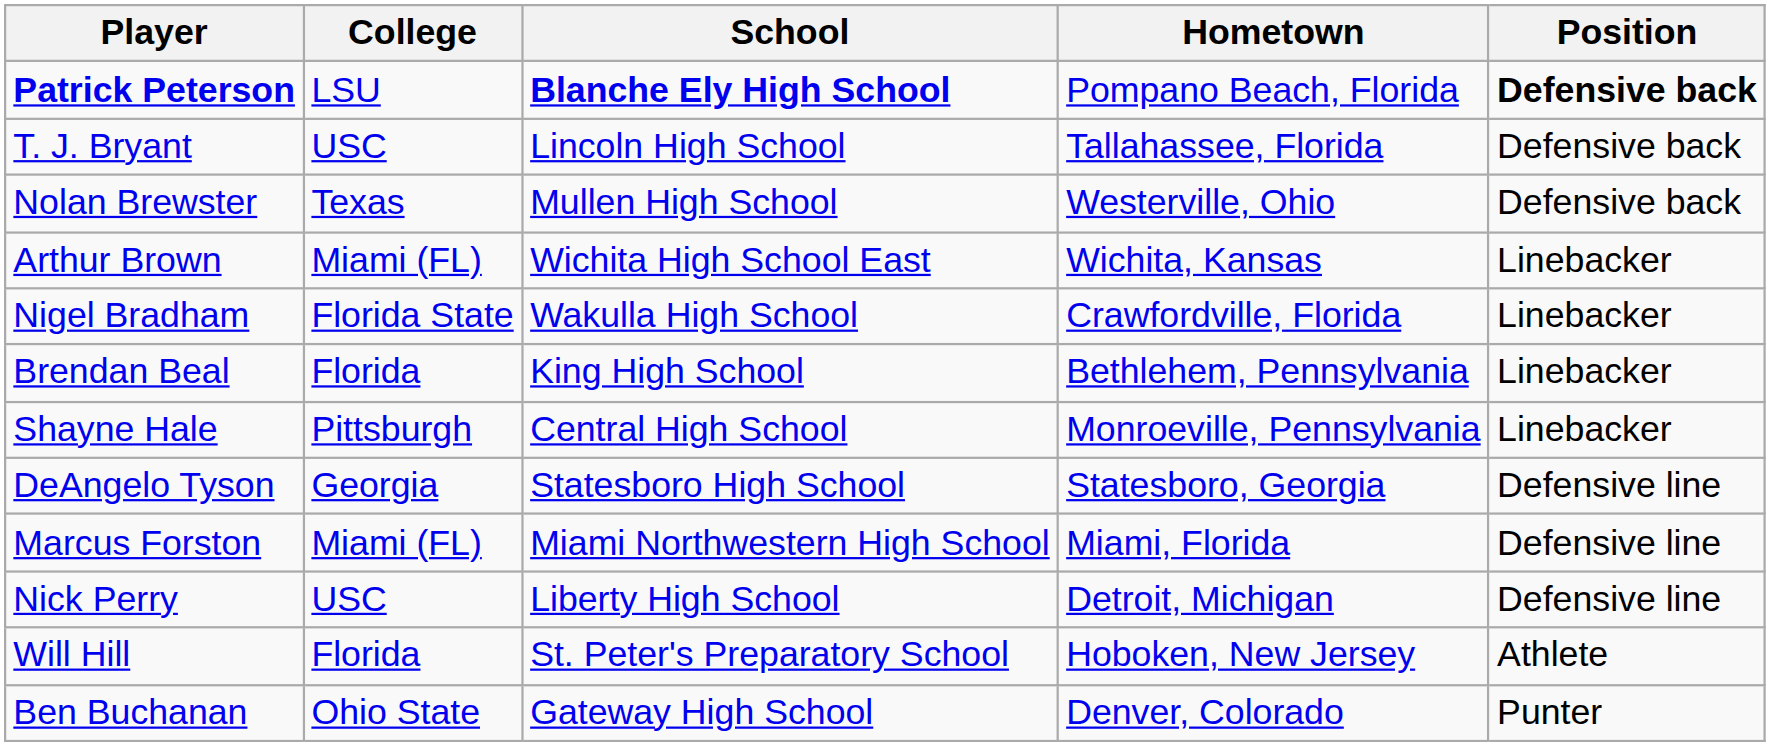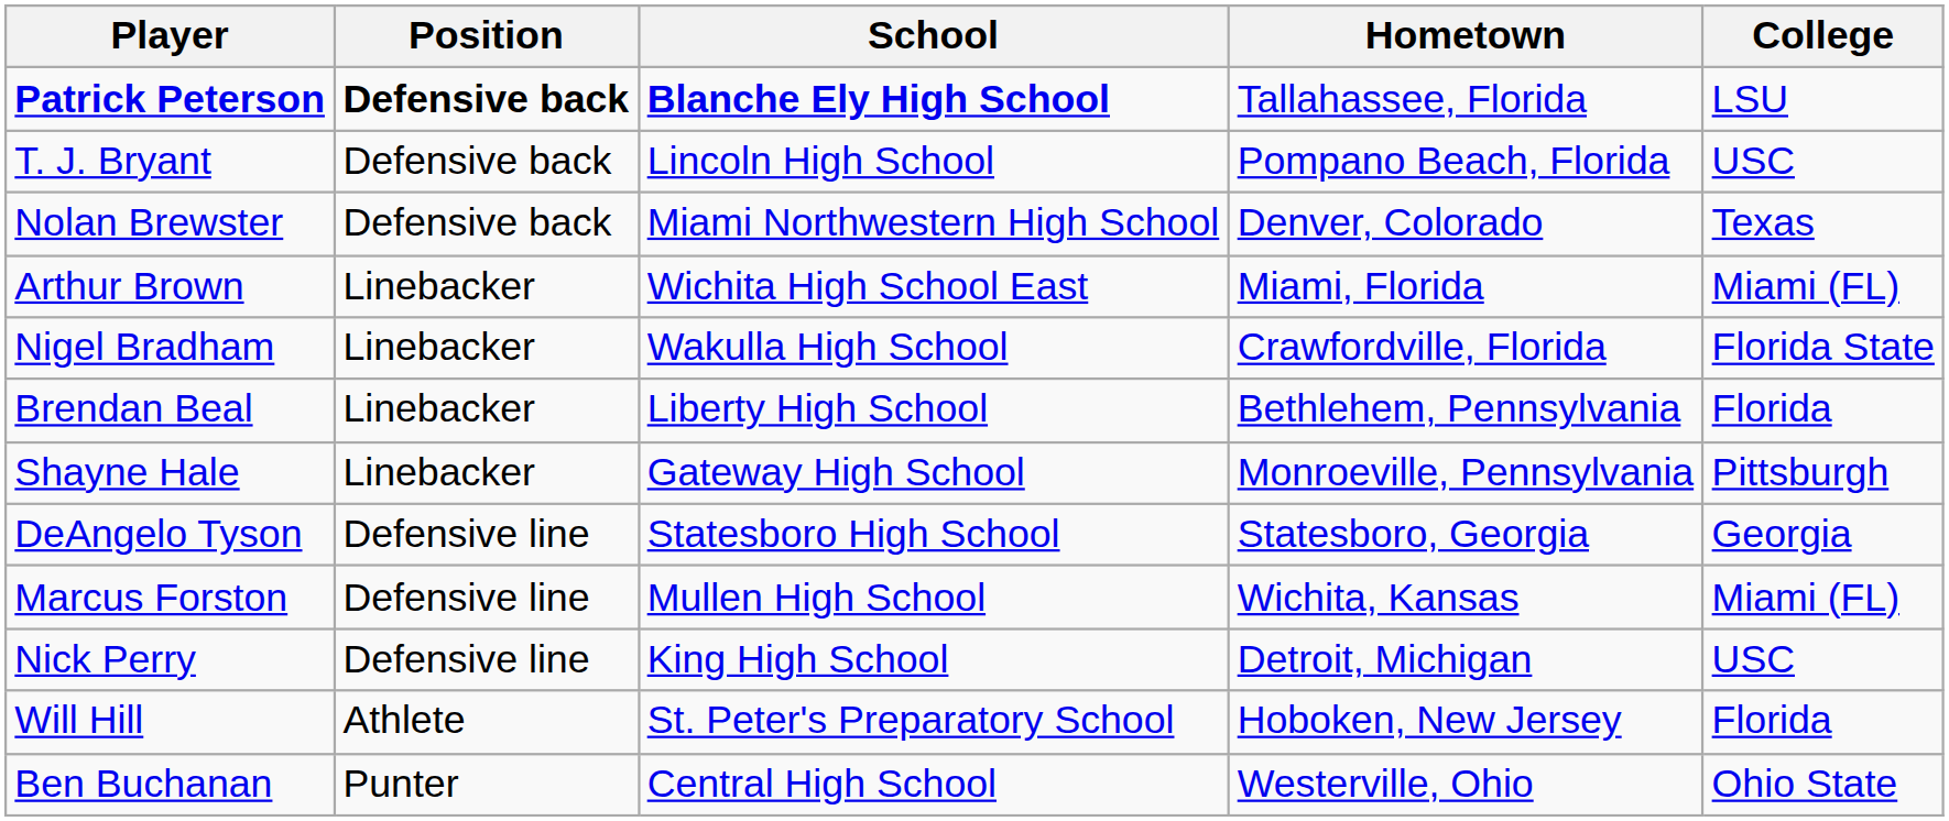 <table class="wikitable">
 <tr>
 <th>Player</th>
-<th>College</th>
+<th>Position</th>
 <th>School</th>
 <th>Hometown</th>
-<th>Position</th>
+<th>College</th>
 </tr>
 <tr>
 <td><strong><a href='#'>Patrick Peterson</a></strong></td>
+<td><strong>Defensive back</strong></td>
+<td><strong><a href='#'>Blanche Ely High School</a></strong></td>
+<td><a href='#'>Tallahassee, Florida</a></td>
 <td><a href='#'>LSU</a></td>
-<td><strong><a href='#'>Blanche Ely High School</a></strong></td>
-<td><a href='#'>Pompano Beach, Florida</a></td>
-<td><strong>Defensive back</strong></td>
 </tr>
 <tr>
 <td><a href='#'>T. J. Bryant</a></td>
+<td>Defensive back</td>
+<td><a href='#'>Lincoln High School</a></td>
+<td><a href='#'>Pompano Beach, Florida</a></td>
 <td><a href='#'>USC</a></td>
-<td><a href='#'>Lincoln High School</a></td>
-<td><a href='#'>Tallahassee, Florida</a></td>
-<td>Defensive back</td>
 </tr>
 <tr>
 <td><a href='#'>Nolan Brewster</a></td>
+<td>Defensive back</td>
+<td><a href='#'>Miami Northwestern High School</a></td>
+<td><a href='#'>Denver, Colorado</a></td>
 <td><a href='#'>Texas</a></td>
-<td><a href='#'>Mullen High School</a></td>
-<td><a href='#'>Westerville, Ohio</a></td>
-<td>Defensive back</td>
 </tr>
 <tr>
 <td><a href='#'>Arthur Brown</a></td>
+<td>Linebacker</td>
+<td><a href='#'>Wichita High School East</a></td>
+<td><a href='#'>Miami, Florida</a></td>
 <td><a href='#'>Miami (FL)</a></td>
-<td><a href='#'>Wichita High School East</a></td>
-<td><a href='#'>Wichita, Kansas</a></td>
-<td>Linebacker</td>
 </tr>
 <tr>
 <td><a href='#'>Nigel Bradham</a></td>
-<td><a href='#'>Florida State</a></td>
+<td>Linebacker</td>
 <td><a href='#'>Wakulla High School</a></td>
 <td><a href='#'>Crawfordville, Florida</a></td>
-<td>Linebacker</td>
+<td><a href='#'>Florida State</a></td>
 </tr>
 <tr>
 <td><a href='#'>Brendan Beal</a></td>
+<td>Linebacker</td>
+<td><a href='#'>Liberty High School</a></td>
+<td><a href='#'>Bethlehem, Pennsylvania</a></td>
 <td><a href='#'>Florida</a></td>
-<td><a href='#'>King High School</a></td>
-<td><a href='#'>Bethlehem, Pennsylvania</a></td>
-<td>Linebacker</td>
 </tr>
 <tr>
 <td><a href='#'>Shayne Hale</a></td>
+<td>Linebacker</td>
+<td><a href='#'>Gateway High School</a></td>
+<td><a href='#'>Monroeville, Pennsylvania</a></td>
 <td><a href='#'>Pittsburgh</a></td>
-<td><a href='#'>Central High School</a></td>
-<td><a href='#'>Monroeville, Pennsylvania</a></td>
-<td>Linebacker</td>
 </tr>
 <tr>
 <td><a href='#'>DeAngelo Tyson</a></td>
-<td><a href='#'>Georgia</a></td>
+<td>Defensive line</td>
 <td><a href='#'>Statesboro High School</a></td>
 <td><a href='#'>Statesboro, Georgia</a></td>
-<td>Defensive line</td>
+<td><a href='#'>Georgia</a></td>
 </tr>
 <tr>
 <td><a href='#'>Marcus Forston</a></td>
+<td>Defensive line</td>
+<td><a href='#'>Mullen High School</a></td>
+<td><a href='#'>Wichita, Kansas</a></td>
 <td><a href='#'>Miami (FL)</a></td>
-<td><a href='#'>Miami Northwestern High School</a></td>
-<td><a href='#'>Miami, Florida</a></td>
-<td>Defensive line</td>
 </tr>
 <tr>
 <td><a href='#'>Nick Perry</a></td>
+<td>Defensive line</td>
+<td><a href='#'>King High School</a></td>
+<td><a href='#'>Detroit, Michigan</a></td>
 <td><a href='#'>USC</a></td>
-<td><a href='#'>Liberty High School</a></td>
-<td><a href='#'>Detroit, Michigan</a></td>
-<td>Defensive line</td>
 </tr>
 <tr>
 <td><a href='#'>Will Hill</a></td>
-<td><a href='#'>Florida</a></td>
+<td>Athlete</td>
 <td><a href='#'>St. Peter's Preparatory School</a></td>
 <td><a href='#'>Hoboken, New Jersey</a></td>
-<td>Athlete</td>
+<td><a href='#'>Florida</a></td>
 </tr>
 <tr>
 <td><a href='#'>Ben Buchanan</a></td>
+<td>Punter</td>
+<td><a href='#'>Central High School</a></td>
+<td><a href='#'>Westerville, Ohio</a></td>
 <td><a href='#'>Ohio State</a></td>
-<td><a href='#'>Gateway High School</a></td>
-<td><a href='#'>Denver, Colorado</a></td>
-<td>Punter</td>
 </tr>
 </table>
